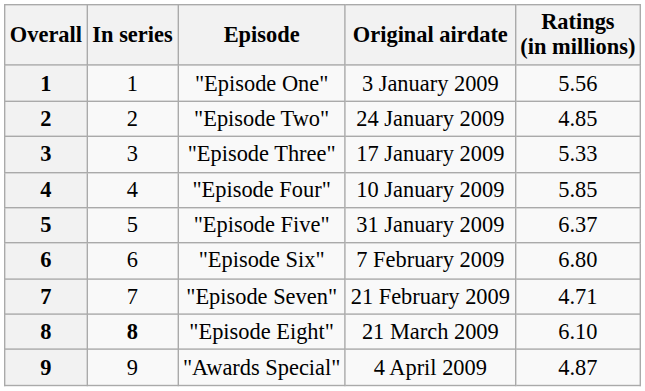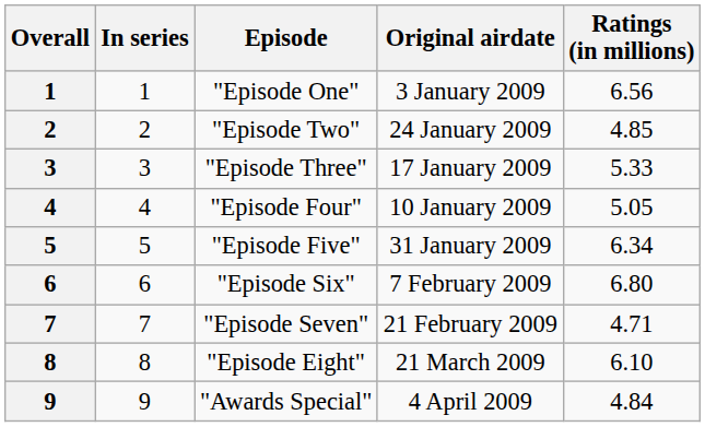 <table class="wikitable sortable" style="text-align: center;">
 <tr>
 <th>Overall</th>
 <th>In series</th>
 <th>Episode</th>
 <th>Original airdate</th>
 <th>Ratings<br>(in millions)</th>
 </tr>
 <tr>
 <th>1</th>
 <td>1</td>
 <td>"Episode One"</td>
 <td>3 January 2009</td>
-<td>5.56</td>
+<td>6.56</td>
 </tr>
 <tr>
 <th>2</th>
 <td>2</td>
 <td>"Episode Two"</td>
 <td>24 January 2009</td>
 <td>4.85</td>
 </tr>
 <tr>
 <th>3</th>
 <td>3</td>
 <td>"Episode Three"</td>
 <td>17 January 2009</td>
 <td>5.33</td>
 </tr>
 <tr>
 <th>4</th>
 <td>4</td>
 <td>"Episode Four"</td>
 <td>10 January 2009</td>
-<td>5.85</td>
+<td>5.05</td>
 </tr>
 <tr>
 <th>5</th>
 <td>5</td>
 <td>"Episode Five"</td>
 <td>31 January 2009</td>
-<td>6.37</td>
+<td>6.34</td>
 </tr>
 <tr>
 <th>6</th>
 <td>6</td>
 <td>"Episode Six"</td>
 <td>7 February 2009</td>
 <td>6.80</td>
 </tr>
 <tr>
 <th>7</th>
 <td>7</td>
 <td>"Episode Seven"</td>
 <td>21 February 2009</td>
 <td>4.71</td>
 </tr>
 <tr>
 <th>8</th>
-<td><strong>8</strong></td>
+<td>8</td>
 <td>"Episode Eight"</td>
 <td>21 March 2009</td>
 <td>6.10</td>
 </tr>
 <tr>
 <th>9</th>
 <td>9</td>
 <td>"Awards Special"</td>
 <td>4 April 2009</td>
-<td>4.87</td>
+<td>4.84</td>
 </tr>
 </table>
